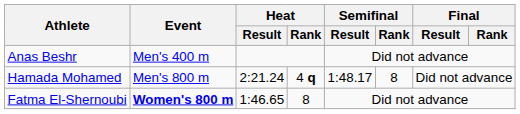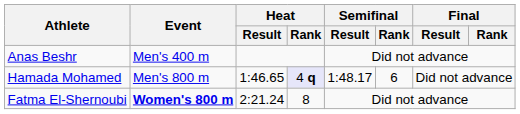 <table class="wikitable" style="font-size:90%">
 <tr>
 <th rowspan="2">Athlete</th>
 <th rowspan="2">Event</th>
 <th colspan="2">Heat</th>
 <th colspan="2">Semifinal</th>
 <th colspan="2">Final</th>
 </tr>
 <tr style="font-size:95%">
 <th>Result</th>
 <th>Rank</th>
 <th>Result</th>
 <th>Rank</th>
 <th>Result</th>
 <th>Rank</th>
 </tr>
 <tr align=center>
 <td align=left><a href='#'>Anas Beshr</a></td>
 <td align=left><a href='#'>Men's 400 m</a></td>
 <td colspan=2></td>
 <td colspan=4>Did not advance</td>
 </tr>
 <tr align=center>
 <td align=left><a href='#'>Hamada Mohamed</a></td>
 <td align=left><a href='#'>Men's 800 m</a></td>
-<td>2:21.24</td>
-<td>4 <strong>q</strong></td>
+<td>1:46.65</td>
+<td style="background: lavender;">4 <strong>q</strong></td>
 <td>1:48.17</td>
-<td>8</td>
+<td>6</td>
 <td colspan=2>Did not advance</td>
 </tr>
 <tr align=center>
 <td align=left><a href='#'>Fatma El-Shernoubi</a></td>
 <td align=left><strong><a href='#'>Women's 800 m</a></strong></td>
-<td>1:46.65</td>
+<td>2:21.24</td>
 <td>8</td>
 <td colspan=4>Did not advance</td>
 </tr>
 </table>
